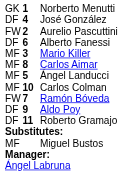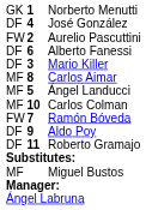 <table style="font-size:90%; margin:0.2em auto;" cellspacing="0" cellpadding="0">
 <tr>
 <th width="25"></th>
 <th width="25"></th>
 </tr>
 <tr>
 <td>GK</td>
 <td><strong>1</strong></td>
 <td> Norberto Menutti</td>
 </tr>
 <tr>
 <td>DF</td>
 <td><strong>4</strong></td>
 <td> José González</td>
 </tr>
 <tr>
 <td>FW</td>
 <td><strong>2</strong></td>
 <td> Aurelio Pascuttini</td>
 </tr>
 <tr>
 <td>DF</td>
 <td><strong>6</strong></td>
 <td> Alberto Fanessi</td>
 </tr>
 <tr>
-<td>MF</td>
+<td>DF</td>
 <td><strong>3</strong></td>
 <td> <a href='#'>Mario Killer</a></td>
 </tr>
 <tr>
 <td>MF</td>
 <td><strong>8</strong></td>
 <td> <a href='#'>Carlos Aimar</a></td>
 </tr>
 <tr>
 <td>MF</td>
 <td><strong>5</strong></td>
 <td> Ángel Landucci</td>
 </tr>
 <tr>
 <td>MF</td>
 <td><strong>10</strong></td>
 <td> Carlos Colman</td>
 </tr>
 <tr>
 <td>FW</td>
 <td><strong>7</strong></td>
 <td> <a href='#'>Ramón Bóveda</a></td>
 <td></td>
 <td></td>
 </tr>
 <tr>
 <td>DF</td>
 <td><strong>9</strong></td>
 <td> <a href='#'>Aldo Poy</a></td>
 </tr>
 <tr>
 <td>DF</td>
 <td><strong>11</strong></td>
 <td> Roberto Gramajo</td>
 </tr>
 <tr>
 <td colspan=3><strong>Substitutes:</strong></td>
 </tr>
 <tr>
 <td>MF</td>
 <td></td>
 <td> Miguel Bustos</td>
 <td></td>
 <td></td>
 </tr>
 <tr>
 <td colspan=3><strong>Manager:</strong></td>
 </tr>
 <tr>
 <td colspan=4> <a href='#'>Ángel Labruna</a></td>
 </tr>
 </table>
